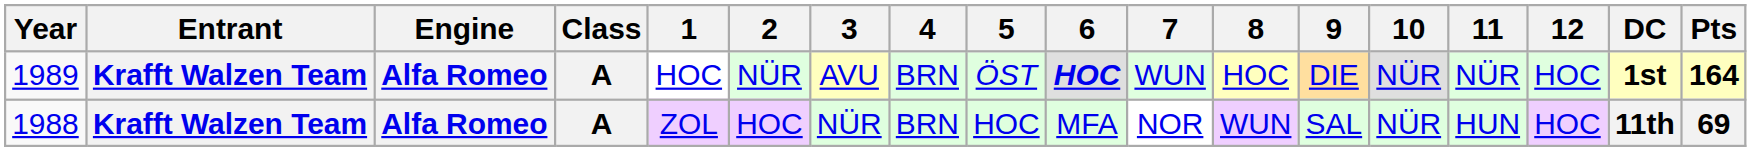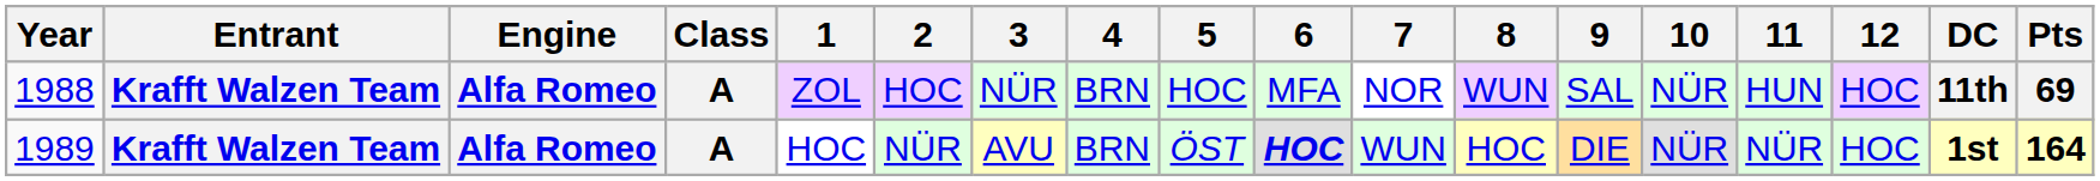 <table class="wikitable" style="text-align:center; font-size:85%">
 <tr>
 <th>Year</th>
 <th>Entrant</th>
 <th>Engine</th>
 <th>Class</th>
 <th>1</th>
 <th>2</th>
 <th>3</th>
 <th>4</th>
 <th>5</th>
 <th>6</th>
 <th>7</th>
 <th>8</th>
 <th>9</th>
 <th>10</th>
 <th>11</th>
 <th>12</th>
 <th>DC</th>
 <th>Pts</th>
 </tr>
 <tr>
+<td><a href='#'>1988</a></td>
+<th nowrap><a href='#'>Krafft Walzen Team</a></th>
+<th nowrap><a href='#'>Alfa Romeo</a></th>
+<th>A</th>
+<td style="background:#EFCFFF;"><a href='#'>ZOL</a><br></td>
+<td style="background:#EFCFFF;"><a href='#'>HOC</a><br></td>
+<td style="background:#DFFFDF;"><a href='#'>NÜR</a><br></td>
+<td style="background:#DFFFDF;"><a href='#'>BRN</a><br></td>
+<td style="background:#DFFFDF;"><a href='#'>HOC</a><br></td>
+<td style="background:#DFFFDF;"><a href='#'>MFA</a><br></td>
+<td style="background:#FFFFFF;"><a href='#'>NOR</a><br></td>
+<td style="background:#EFCFFF;"><a href='#'>WUN</a><br></td>
+<td style="background:#DFFFDF;"><a href='#'>SAL</a><br></td>
+<td style="background:#DFFFDF;"><a href='#'>NÜR</a><br></td>
+<td style="background:#DFFFDF;"><a href='#'>HUN</a><br></td>
+<td style="background:#EFCFFF;"><a href='#'>HOC</a><br></td>
+<th>11th</th>
+<th>69</th>
+</tr>
+<tr>
 <td><a href='#'>1989</a></td>
 <th nowrap><a href='#'>Krafft Walzen Team</a></th>
 <th nowrap><a href='#'>Alfa Romeo</a></th>
 <th>A</th>
 <td style="background:#FFFFFF;"><a href='#'>HOC</a><br></td>
 <td style="background:#DFFFDF;"><a href='#'>NÜR</a><br></td>
 <td style="background:#FFFFBF;"><a href='#'>AVU</a><br></td>
 <td style="background:#DFFFDF;"><a href='#'>BRN</a><br></td>
 <td style="background:#DFFFDF;"><em><a href='#'>ÖST</a></em><br></td>
 <td style="background:#DFDFDF;"><strong><em><a href='#'>HOC</a></em></strong><br></td>
 <td style="background:#DFFFDF;"><a href='#'>WUN</a><br></td>
 <td style="background:#FFFFBF;"><a href='#'>HOC</a><br></td>
 <td style="background:#FFDF9F;"><a href='#'>DIE</a><br></td>
 <td style="background:#DFDFDF;"><a href='#'>NÜR</a><br></td>
 <td style="background:#DFFFDF;"><a href='#'>NÜR</a><br></td>
 <td style="background:#DFFFDF;"><a href='#'>HOC</a><br></td>
 <th style="background:#FFFFBF;">1st</th>
 <th style="background:#FFFFBF;">164</th>
 </tr>
-<tr>
-<td><a href='#'>1988</a></td>
-<th nowrap><a href='#'>Krafft Walzen Team</a></th>
-<th nowrap><a href='#'>Alfa Romeo</a></th>
-<th>A</th>
-<td style="background:#EFCFFF;"><a href='#'>ZOL</a><br></td>
-<td style="background:#EFCFFF;"><a href='#'>HOC</a><br></td>
-<td style="background:#DFFFDF;"><a href='#'>NÜR</a><br></td>
-<td style="background:#DFFFDF;"><a href='#'>BRN</a><br></td>
-<td style="background:#DFFFDF;"><a href='#'>HOC</a><br></td>
-<td style="background:#DFFFDF;"><a href='#'>MFA</a><br></td>
-<td style="background:#FFFFFF;"><a href='#'>NOR</a><br></td>
-<td style="background:#EFCFFF;"><a href='#'>WUN</a><br></td>
-<td style="background:#DFFFDF;"><a href='#'>SAL</a><br></td>
-<td style="background:#DFFFDF;"><a href='#'>NÜR</a><br></td>
-<td style="background:#DFFFDF;"><a href='#'>HUN</a><br></td>
-<td style="background:#EFCFFF;"><a href='#'>HOC</a><br></td>
-<th>11th</th>
-<th>69</th>
-</tr>
 </table>
